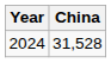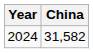 <table class="wikitable">
 <tr>
 <th>Year</th>
 <th>China</th>
 </tr>
 <tr>
 <td>2024</td>
-<td>31,528</td>
+<td>31,582</td>
 </tr>
 </table>
